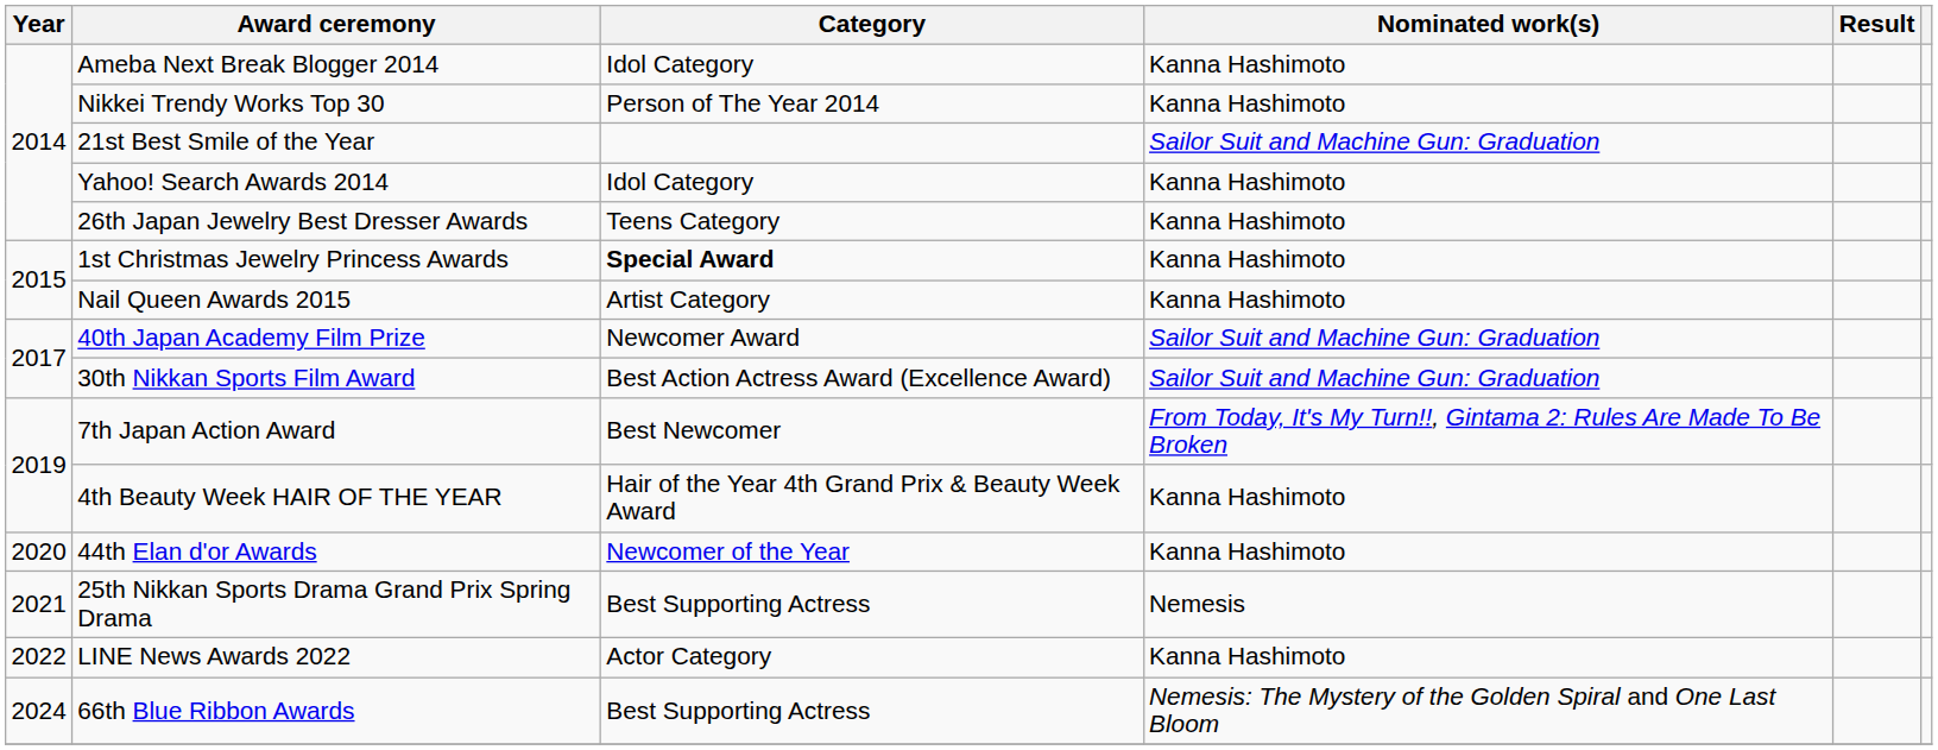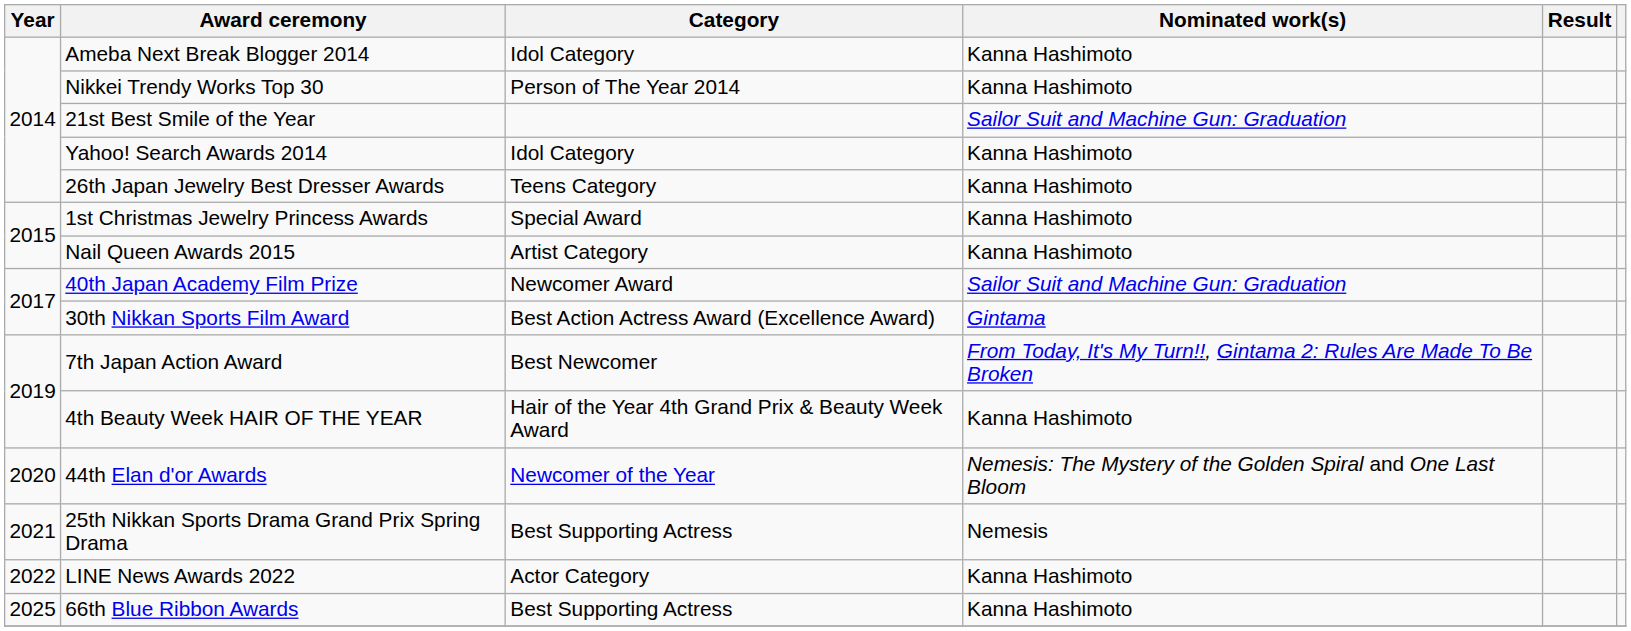 <table class="wikitable sortable plainrowheaders">
 <tr>
 <th scope="col">Year</th>
 <th scope="col">Award ceremony</th>
 <th scope="col">Category</th>
 <th scope="col">Nominated work(s)</th>
 <th scope="col">Result</th>
 <th scope="col" class="unsortable"></th>
 </tr>
 <tr>
 <td rowspan="5">2014</td>
 <td>Ameba Next Break Blogger 2014</td>
 <td>Idol Category</td>
 <td>Kanna Hashimoto</td>
 <td></td>
 <td style="text-align: center;"></td>
 </tr>
 <tr>
 <td>Nikkei Trendy Works Top 30</td>
 <td>Person of The Year 2014</td>
 <td>Kanna Hashimoto</td>
 <td></td>
 <td style="text-align: center;"></td>
 </tr>
 <tr>
 <td>21st Best Smile of the Year</td>
 <td></td>
 <td><em><a href='#'>Sailor Suit and Machine Gun: Graduation</a></em></td>
 <td></td>
 <td style="text-align: center;"></td>
 </tr>
 <tr>
 <td>Yahoo! Search Awards 2014</td>
 <td>Idol Category</td>
 <td>Kanna Hashimoto</td>
 <td></td>
 <td style="text-align: center;"></td>
 </tr>
 <tr>
 <td>26th Japan Jewelry Best Dresser Awards</td>
 <td>Teens Category</td>
 <td>Kanna Hashimoto</td>
 <td></td>
 <td style="text-align: center;"></td>
 </tr>
 <tr>
 <td rowspan="2">2015</td>
 <td>1st Christmas Jewelry Princess Awards</td>
-<td><strong>Special Award</strong></td>
+<td>Special Award</td>
 <td>Kanna Hashimoto</td>
 <td></td>
 <td style="text-align: center;"></td>
 </tr>
 <tr>
 <td>Nail Queen Awards 2015</td>
 <td>Artist Category</td>
 <td>Kanna Hashimoto</td>
 <td></td>
 <td style="text-align: center;"></td>
 </tr>
 <tr>
 <td rowspan="2">2017</td>
 <td><a href='#'>40th Japan Academy Film Prize</a></td>
 <td>Newcomer Award</td>
 <td><em><a href='#'>Sailor Suit and Machine Gun: Graduation</a></em></td>
 <td></td>
 <td style="text-align: center;"></td>
 </tr>
 <tr>
 <td>30th <a href='#'>Nikkan Sports Film Award</a></td>
 <td>Best Action Actress Award (Excellence Award)</td>
-<td><em><a href='#'>Sailor Suit and Machine Gun: Graduation</a></em></td>
+<td><em><a href='#'>Gintama</a></em></td>
 <td></td>
 <td style="text-align: center;"></td>
 </tr>
 <tr>
 <td rowspan="2">2019</td>
 <td>7th Japan Action Award</td>
 <td>Best Newcomer</td>
 <td><em><a href='#'>From Today, It's My Turn!!</a>, <a href='#'>Gintama 2: Rules Are Made To Be Broken</a></em></td>
 <td></td>
 <td style="text-align: center;"></td>
 </tr>
 <tr>
 <td>4th Beauty Week HAIR OF THE YEAR</td>
 <td>Hair of the Year 4th Grand Prix & Beauty Week Award</td>
 <td>Kanna Hashimoto</td>
 <td></td>
 <td style="text-align: center;"></td>
 </tr>
 <tr>
 <td>2020</td>
 <td>44th <a href='#'>Elan d'or Awards</a></td>
 <td><a href='#'>Newcomer of the Year</a></td>
-<td>Kanna Hashimoto</td>
+<td><em>Nemesis: The Mystery of the Golden Spiral</em> and <em>One Last Bloom</em></td>
 <td></td>
 <td style="text-align: center;"></td>
 </tr>
 <tr>
 <td>2021</td>
 <td>25th Nikkan Sports Drama Grand Prix Spring Drama</td>
 <td>Best Supporting Actress</td>
 <td>Nemesis</td>
 <td></td>
 <td style="text-align: center;"></td>
 </tr>
 <tr>
 <td>2022</td>
 <td>LINE News Awards 2022</td>
 <td>Actor Category</td>
 <td>Kanna Hashimoto</td>
 <td></td>
 <td style="text-align: center;"></td>
 </tr>
 <tr>
-<td>2024</td>
+<td>2025</td>
 <td>66th <a href='#'>Blue Ribbon Awards</a></td>
 <td>Best Supporting Actress</td>
-<td><em>Nemesis: The Mystery of the Golden Spiral</em> and <em>One Last Bloom</em></td>
+<td>Kanna Hashimoto</td>
 <td></td>
 <td style="text-align: center;"></td>
 </tr>
 <tr>
 </tr>
 </table>
